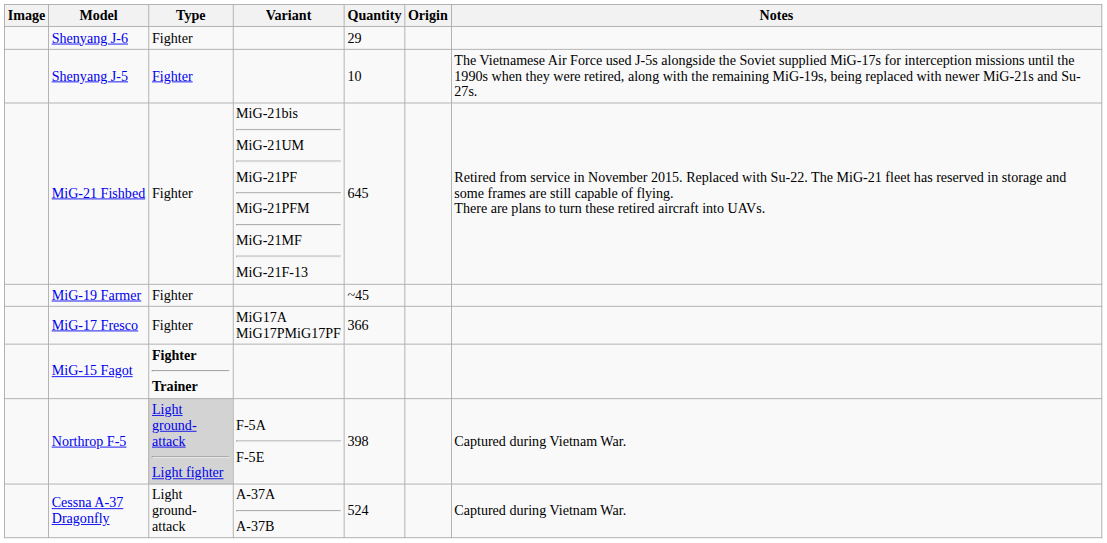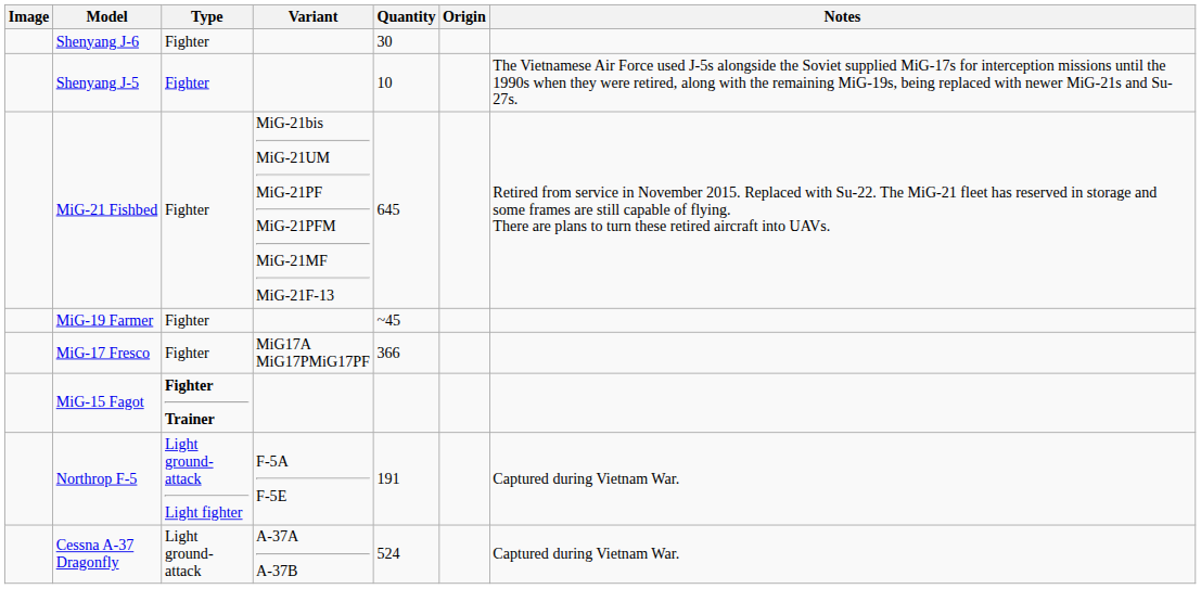 <table class="wikitable">
 <tr>
 <th>Image</th>
 <th>Model</th>
 <th>Type</th>
 <th>Variant</th>
 <th>Quantity</th>
 <th>Origin</th>
 <th>Notes</th>
 </tr>
 <tr>
 <td></td>
 <td><a href='#'>Shenyang J-6</a></td>
 <td>Fighter</td>
 <td></td>
-<td>29</td>
+<td>30</td>
 <td></td>
 <td></td>
 </tr>
 <tr>
 <td></td>
 <td><a href='#'>Shenyang J-5</a></td>
 <td><a href='#'>Fighter</a></td>
 <td></td>
 <td>10</td>
 <td></td>
 <td>The Vietnamese Air Force used J-5s alongside the Soviet supplied MiG-17s for interception missions until the 1990s when they were retired, along with the remaining MiG-19s, being replaced with newer MiG-21s and Su-27s.</td>
 </tr>
 <tr>
 <td></td>
 <td><a href='#'>MiG-21 Fishbed</a></td>
 <td>Fighter</td>
 <td>MiG-21bis <hr> MiG-21UM <hr> MiG-21PF <hr> MiG-21PFM <hr> MiG-21MF <hr> MiG-21F-13</td>
 <td>645</td>
 <td></td>
 <td>Retired from service in November 2015. Replaced with Su-22. The MiG-21 fleet has reserved in storage and some frames are still capable of flying.<br>There are plans to turn these retired aircraft into UAVs.</td>
 </tr>
 <tr>
 <td></td>
 <td><a href='#'>MiG-19 Farmer</a></td>
 <td>Fighter</td>
 <td></td>
 <td>~45</td>
 <td></td>
 <td></td>
 </tr>
 <tr>
 <td></td>
 <td><a href='#'>MiG-17 Fresco</a></td>
 <td>Fighter</td>
 <td>MiG17A<br>MiG17PMiG17PF</td>
 <td>366</td>
 <td></td>
 <td></td>
 </tr>
 <tr>
 <td></td>
 <td><a href='#'>MiG-15 Fagot</a></td>
 <td><strong>Fighter<hr>Trainer</strong></td>
 <td></td>
 <td></td>
 <td></td>
 <td></td>
 </tr>
 <tr>
 <td></td>
 <td><a href='#'>Northrop F-5</a></td>
-<td style="background: lightgrey;"><a href='#'>Light ground-attack</a><hr><a href='#'>Light fighter</a></td>
+<td><a href='#'>Light ground-attack</a><hr><a href='#'>Light fighter</a></td>
 <td>F-5A<hr>F-5E</td>
-<td>398</td>
+<td>191</td>
 <td></td>
 <td>Captured during Vietnam War.</td>
 </tr>
 <tr>
 <td></td>
 <td><a href='#'>Cessna A-37 Dragonfly</a></td>
 <td>Light ground-attack</td>
 <td>A-37A<hr>A-37B</td>
 <td>524</td>
 <td></td>
 <td>Captured during Vietnam War.</td>
 </tr>
 </table>
